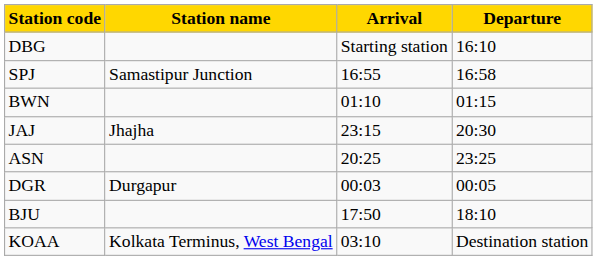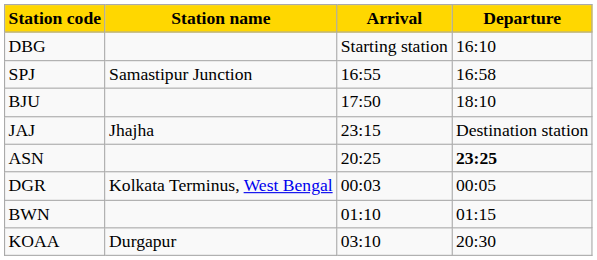 <table class="wikitable">
 <tr>
 <th style="background:gold;">Station code</th>
 <th ! style="background:gold;">Station name</th>
 <th ! style="background:gold;">Arrival</th>
 <th ! style="background:gold;">Departure</th>
 </tr>
 <tr>
 <td valign="top">DBG</td>
 <td valign="top"></td>
 <td valign="top">Starting station</td>
 <td valign="top">16:10</td>
 </tr>
 <tr>
 <td valign="top">SPJ</td>
 <td valign="top">Samastipur Junction</td>
 <td valign="top">16:55</td>
 <td valign="top">16:58</td>
 </tr>
 <tr>
+<td valign="top">BJU</td>
+<td valign="top"></td>
+<td valign="top">17:50</td>
+<td valign="top">18:10</td>
+</tr>
+<tr>
+<td valign="top">JAJ</td>
+<td valign="top">Jhajha</td>
+<td valign="top">23:15</td>
+<td valign="top">Destination station</td>
+</tr>
+<tr>
+<td valign="top">ASN</td>
+<td valign="top"></td>
+<td valign="top">20:25</td>
+<td valign="top"><strong>23:25</strong></td>
+</tr>
+<tr>
+<td valign="top">DGR</td>
+<td valign="top">Kolkata Terminus, <a href='#'>West Bengal</a></td>
+<td valign="top">00:03</td>
+<td valign="top">00:05</td>
+</tr>
+<tr>
 <td valign="top">BWN</td>
 <td valign="top"></td>
 <td valign="top">01:10</td>
 <td valign="top">01:15</td>
 </tr>
 <tr>
-<td valign="top">JAJ</td>
-<td valign="top">Jhajha</td>
-<td valign="top">23:15</td>
+<td valign="top">KOAA</td>
+<td valign="top">Durgapur</td>
+<td valign="top">03:10</td>
 <td valign="top">20:30</td>
 </tr>
-<tr>
-<td valign="top">ASN</td>
-<td valign="top"></td>
-<td valign="top">20:25</td>
-<td valign="top">23:25</td>
-</tr>
-<tr>
-<td valign="top">DGR</td>
-<td valign="top">Durgapur</td>
-<td valign="top">00:03</td>
-<td valign="top">00:05</td>
-</tr>
-<tr>
-<td valign="top">BJU</td>
-<td valign="top"></td>
-<td valign="top">17:50</td>
-<td valign="top">18:10</td>
-</tr>
-<tr>
-<td valign="top">KOAA</td>
-<td valign="top">Kolkata Terminus, <a href='#'>West Bengal</a></td>
-<td valign="top">03:10</td>
-<td valign="top">Destination station</td>
-</tr>
 </table>
